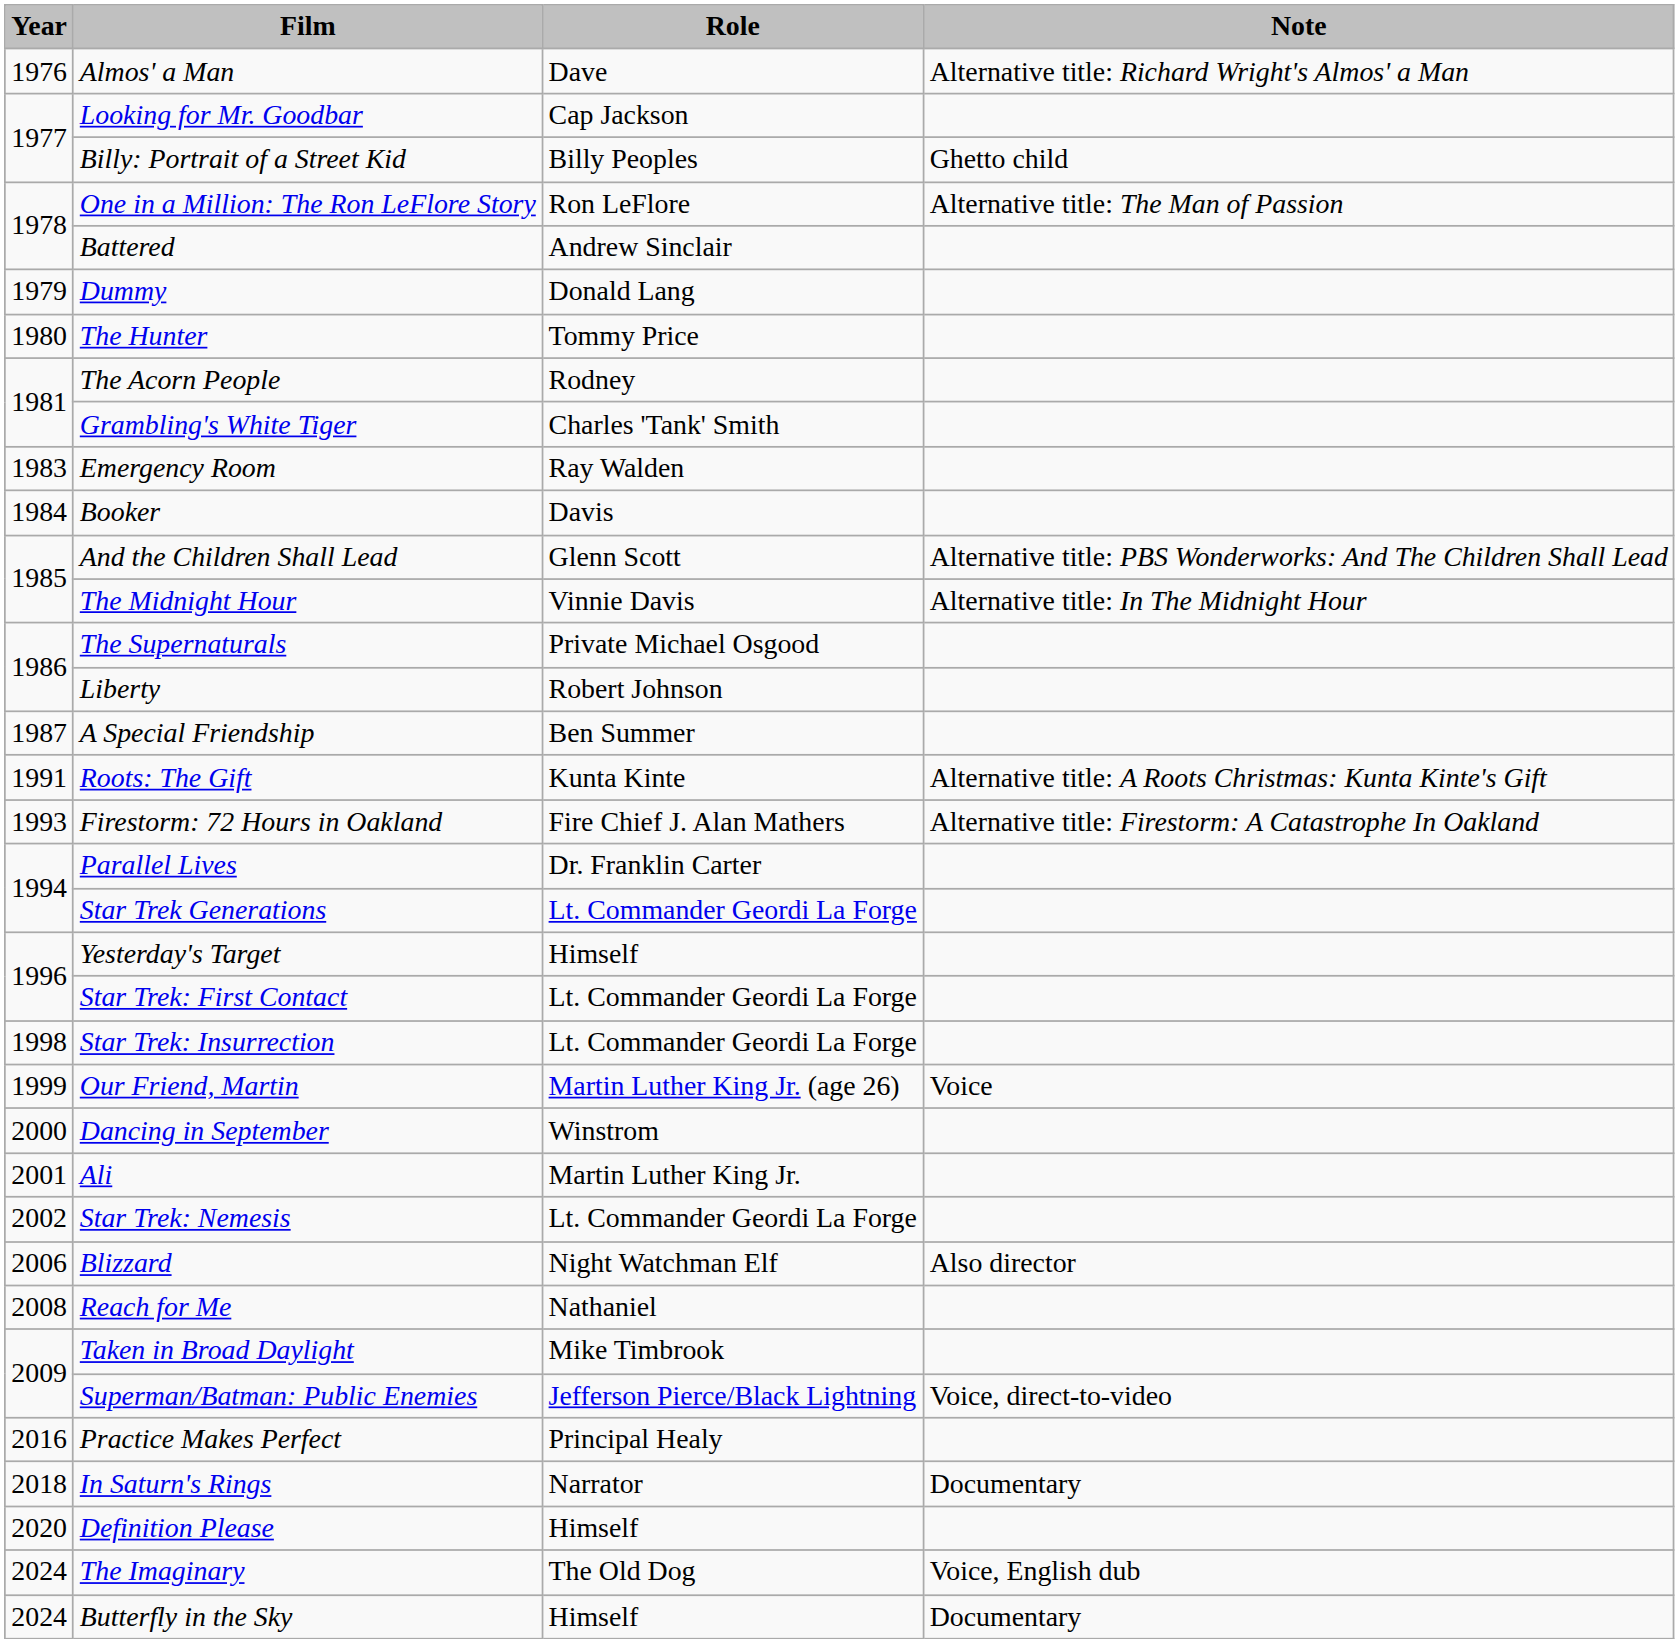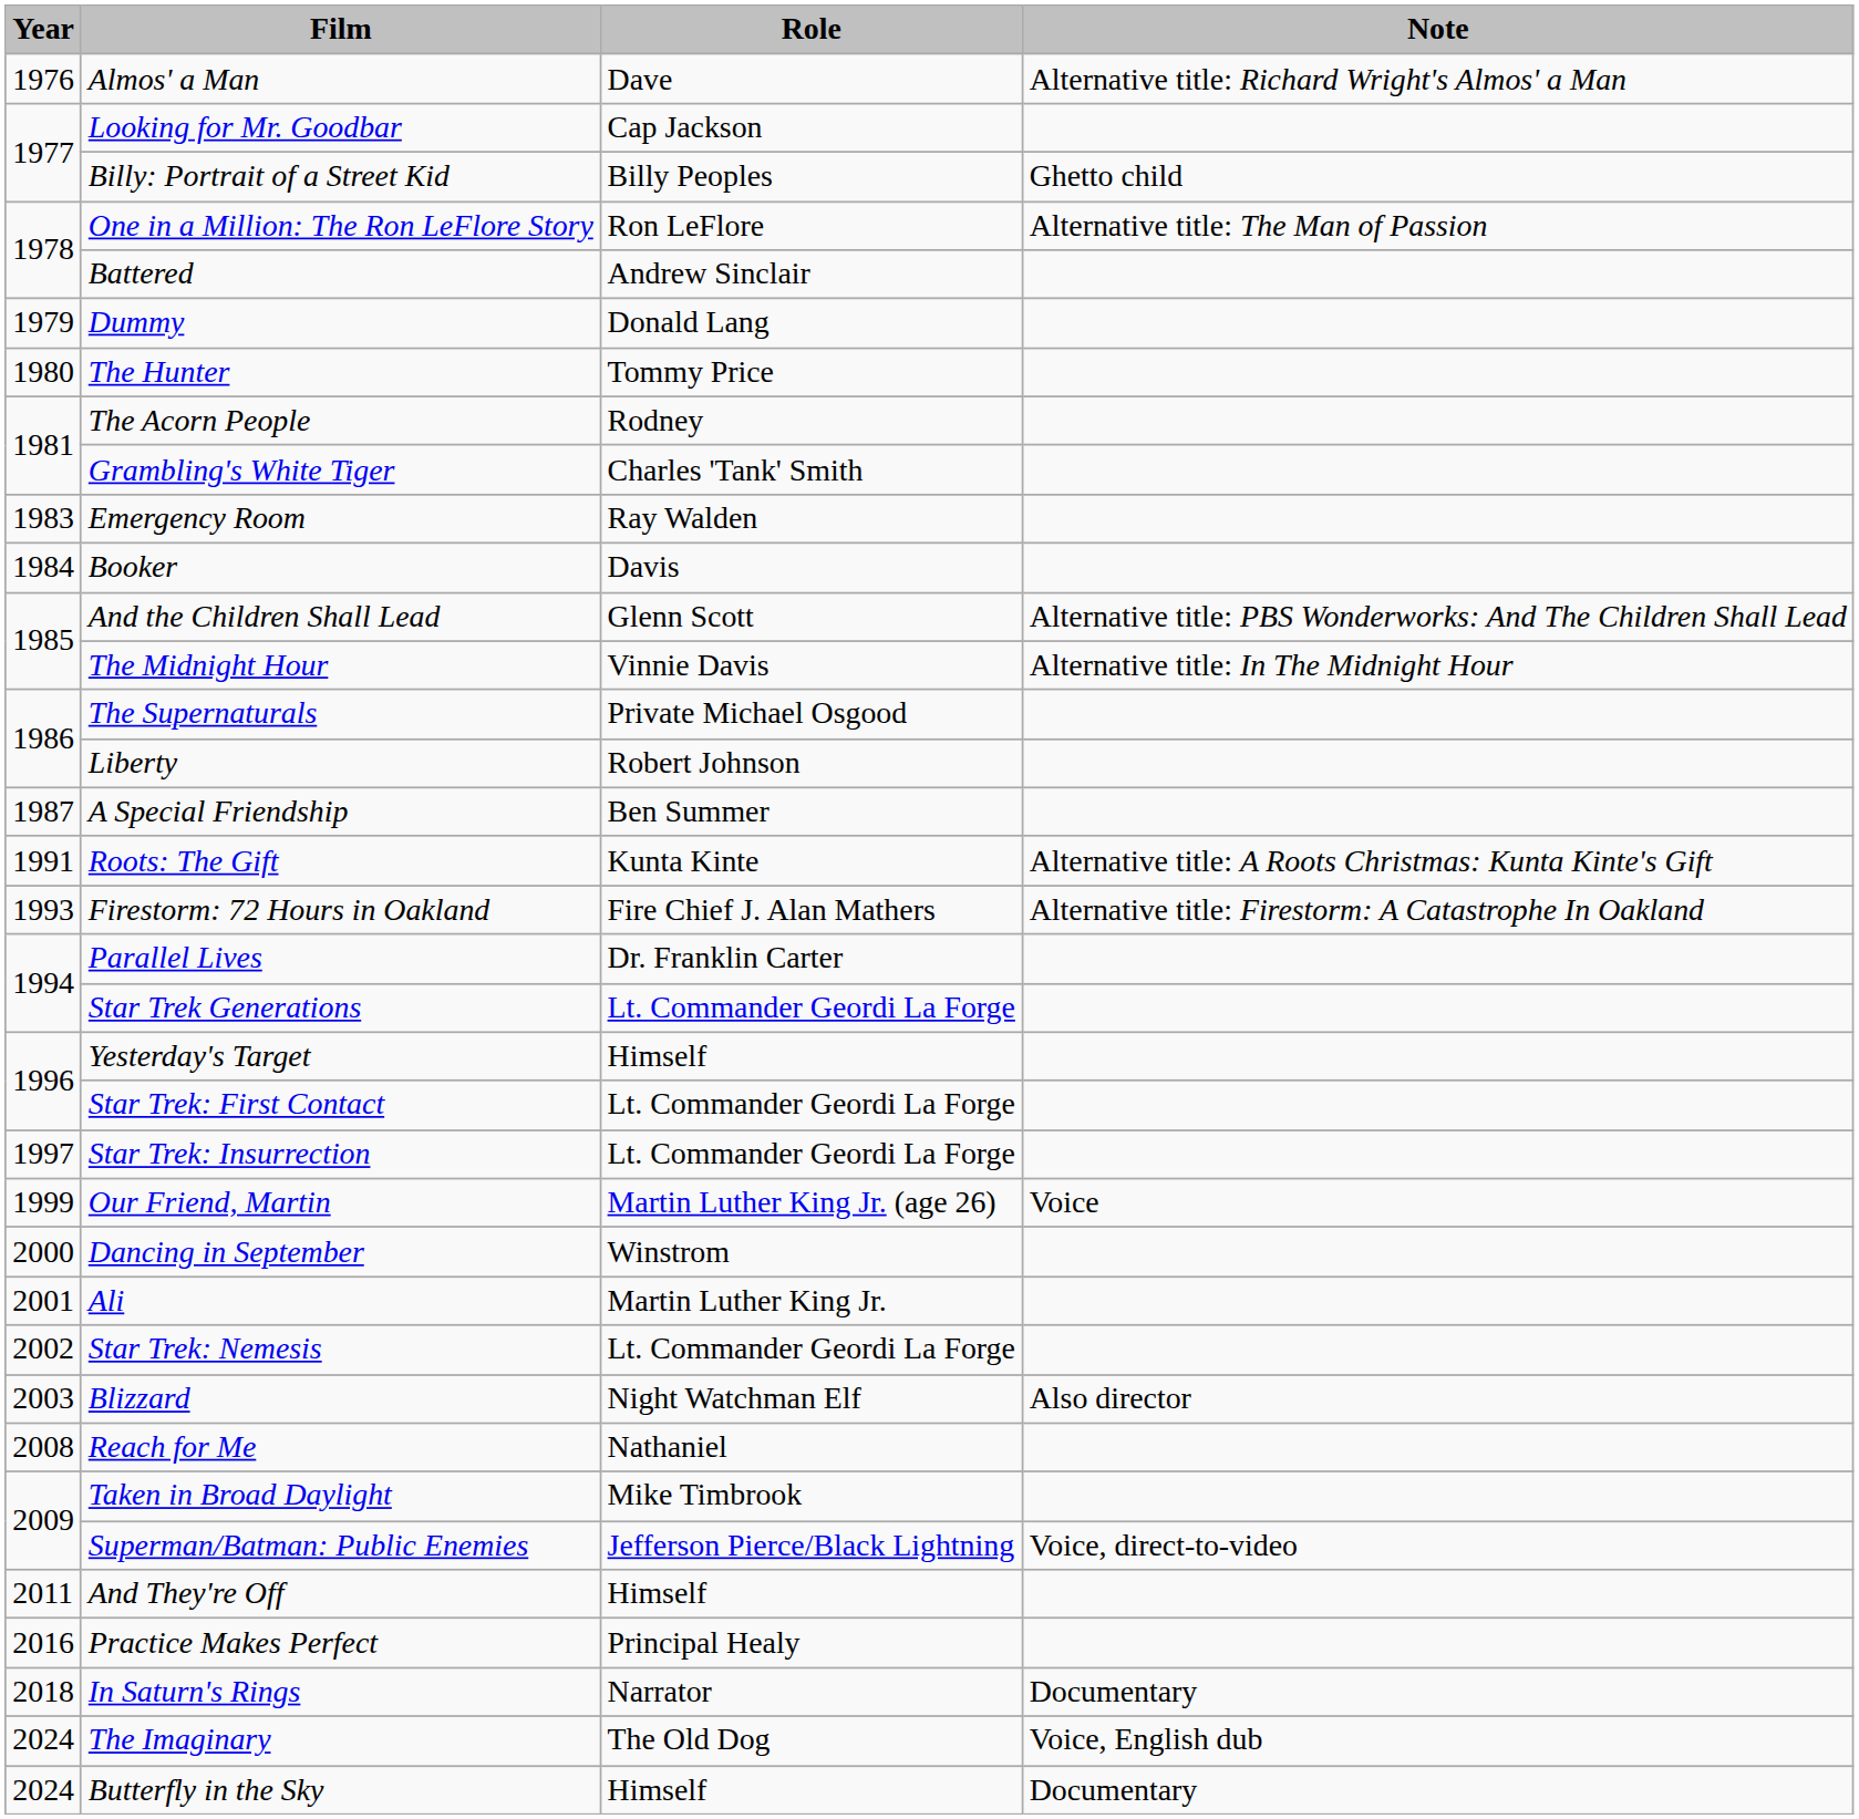 <table class="wikitable">
 <tr>
 <th style="background: #C0C0C0">Year</th>
 <th style="background: #C0C0C0">Film</th>
 <th style="background: #C0C0C0">Role</th>
 <th style="background: #C0C0C0">Note</th>
 </tr>
 <tr>
 <td>1976</td>
 <td><em>Almos' a Man</em></td>
 <td>Dave</td>
 <td>Alternative title: <em>Richard Wright's Almos' a Man</em></td>
 </tr>
 <tr Alex Haley's 1976 novel Roots: The Saga of an American Family. The series first aired on ABC in January 1977>
 <td rowspan="2">1977</td>
 <td><em><a href='#'>Looking for Mr. Goodbar</a></em></td>
 <td>Cap Jackson</td>
 <td></td>
 </tr>
 <tr>
 <td><em>Billy: Portrait of a Street Kid</em></td>
 <td>Billy Peoples</td>
 <td>Ghetto child</td>
 </tr>
 <tr>
 <td rowspan="2">1978</td>
 <td><em><a href='#'>One in a Million: The Ron LeFlore Story</a></em></td>
 <td>Ron LeFlore</td>
 <td>Alternative title: <em>The Man of Passion</em></td>
 </tr>
 <tr>
 <td><em>Battered</em></td>
 <td>Andrew Sinclair</td>
 <td></td>
 </tr>
 <tr>
 <td>1979</td>
 <td><em><a href='#'>Dummy</a></em></td>
 <td>Donald Lang</td>
 <td></td>
 </tr>
 <tr>
 <td>1980</td>
 <td><em><a href='#'>The Hunter</a></em></td>
 <td>Tommy Price</td>
 <td></td>
 </tr>
 <tr>
 <td rowspan="2">1981</td>
 <td><em>The Acorn People</em></td>
 <td>Rodney</td>
 <td></td>
 </tr>
 <tr>
 <td><em><a href='#'>Grambling's White Tiger</a></em></td>
 <td>Charles 'Tank' Smith</td>
 <td></td>
 </tr>
 <tr>
 <td>1983</td>
 <td><em>Emergency Room</em></td>
 <td>Ray Walden</td>
 <td></td>
 </tr>
 <tr>
 <td>1984</td>
 <td><em>Booker</em></td>
 <td>Davis</td>
 <td></td>
 </tr>
 <tr>
 <td rowspan="2">1985</td>
 <td><em>And the Children Shall Lead</em></td>
 <td>Glenn Scott</td>
 <td>Alternative title: <em>PBS Wonderworks: And The Children Shall Lead</em></td>
 </tr>
 <tr>
 <td><em><a href='#'>The Midnight Hour</a></em></td>
 <td>Vinnie Davis</td>
 <td>Alternative title: <em>In The Midnight Hour</em></td>
 </tr>
 <tr>
 <td rowspan="2">1986</td>
 <td><em><a href='#'>The Supernaturals</a></em></td>
 <td>Private Michael Osgood</td>
 <td></td>
 </tr>
 <tr>
 <td><em>Liberty</em></td>
 <td>Robert Johnson</td>
 <td></td>
 </tr>
 <tr>
 <td>1987</td>
 <td><em>A Special Friendship</em></td>
 <td>Ben Summer</td>
 <td></td>
 </tr>
 <tr>
 <td>1991</td>
 <td><em><a href='#'>Roots: The Gift</a></em></td>
 <td>Kunta Kinte</td>
 <td>Alternative title: <em>A Roots Christmas: Kunta Kinte's Gift</em></td>
 </tr>
 <tr>
 <td>1993</td>
 <td><em>Firestorm: 72 Hours in Oakland</em></td>
 <td>Fire Chief J. Alan Mathers</td>
 <td>Alternative title: <em>Firestorm: A Catastrophe In Oakland</em></td>
 </tr>
 <tr>
 <td rowspan="2">1994</td>
 <td><em><a href='#'>Parallel Lives</a></em></td>
 <td>Dr. Franklin Carter</td>
 <td></td>
 </tr>
 <tr>
 <td><em><a href='#'>Star Trek Generations</a></em></td>
 <td><a href='#'>Lt. Commander Geordi La Forge</a></td>
 <td></td>
 </tr>
 <tr>
 <td rowspan="2">1996</td>
 <td><em>Yesterday's Target</em></td>
 <td>Himself</td>
 <td></td>
 </tr>
 <tr>
 <td><em><a href='#'>Star Trek: First Contact</a></em></td>
 <td>Lt. Commander Geordi La Forge</td>
 <td></td>
 </tr>
 <tr>
-<td>1998</td>
+<td>1997</td>
 <td><em><a href='#'>Star Trek: Insurrection</a></em></td>
 <td>Lt. Commander Geordi La Forge</td>
 <td></td>
 </tr>
 <tr>
 <td>1999</td>
 <td><em><a href='#'>Our Friend, Martin</a></em></td>
 <td><a href='#'>Martin Luther King Jr.</a> (age 26)</td>
 <td>Voice</td>
 </tr>
 <tr>
 <td>2000</td>
 <td><em><a href='#'>Dancing in September</a></em></td>
 <td>Winstrom</td>
 <td></td>
 </tr>
 <tr>
 <td>2001</td>
 <td><em><a href='#'>Ali</a></em></td>
 <td>Martin Luther King Jr.</td>
 <td></td>
 </tr>
 <tr>
 <td>2002</td>
 <td><em><a href='#'>Star Trek: Nemesis</a></em></td>
 <td>Lt. Commander Geordi La Forge</td>
 <td></td>
 </tr>
 <tr>
-<td>2006</td>
+<td>2003</td>
 <td><em><a href='#'>Blizzard</a></em></td>
 <td>Night Watchman Elf</td>
 <td>Also director</td>
 </tr>
 <tr>
 <td>2008</td>
 <td><em><a href='#'>Reach for Me</a></em></td>
 <td>Nathaniel</td>
 <td></td>
 </tr>
 <tr>
 <td rowspan="2">2009</td>
 <td><em><a href='#'>Taken in Broad Daylight</a></em></td>
 <td>Mike Timbrook</td>
 <td></td>
 </tr>
 <tr>
 <td><em><a href='#'>Superman/Batman: Public Enemies</a></em></td>
 <td><a href='#'>Jefferson Pierce/Black Lightning</a></td>
 <td>Voice, direct-to-video</td>
 </tr>
 <tr>
+<td>2011</td>
+<td><em>And They're Off</em></td>
+<td>Himself</td>
+<td></td>
+</tr>
+<tr>
 <td>2016</td>
 <td><em>Practice Makes Perfect</em></td>
 <td>Principal Healy</td>
 <td></td>
 </tr>
 <tr>
 <td>2018</td>
 <td><em><a href='#'>In Saturn's Rings</a></em></td>
 <td>Narrator</td>
 <td>Documentary</td>
-</tr>
-<tr>
-<td>2020</td>
-<td><em><a href='#'>Definition Please</a></em></td>
-<td>Himself</td>
-<td></td>
 </tr>
 <tr>
 <td>2024</td>
 <td><em><a href='#'>The Imaginary</a></em></td>
 <td>The Old Dog</td>
 <td>Voice, English dub</td>
 </tr>
 <tr>
 <td>2024</td>
 <td><em>Butterfly in the Sky</em></td>
 <td>Himself</td>
 <td>Documentary</td>
 </tr>
 </table>
